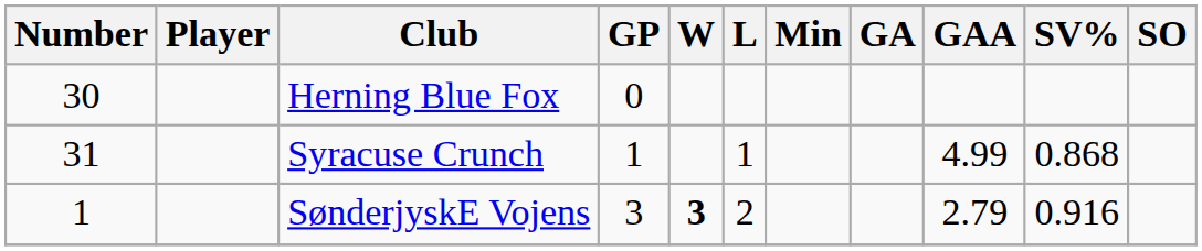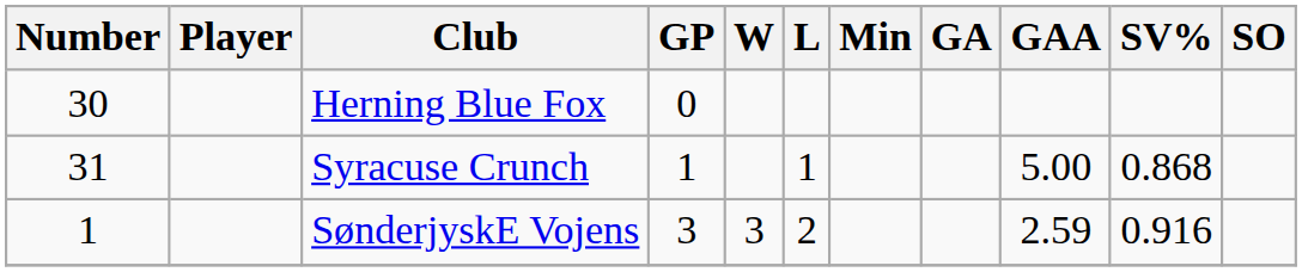 <table class="wikitable sortable" style="text-align: center;">
 <tr>
 <th>Number</th>
 <th>Player</th>
 <th>Club</th>
 <th>GP</th>
 <th>W</th>
 <th>L</th>
 <th>Min</th>
 <th>GA</th>
 <th>GAA</th>
 <th>SV%</th>
 <th>SO</th>
 </tr>
 <tr>
 <td>30</td>
 <td align=left></td>
 <td align=left><a href='#'>Herning Blue Fox</a></td>
 <td>0</td>
 <td></td>
 <td></td>
 <td></td>
 <td></td>
 <td></td>
 <td></td>
 <td></td>
 </tr>
 <tr>
 <td>31</td>
 <td align=left></td>
 <td align=left><a href='#'>Syracuse Crunch</a></td>
 <td>1</td>
 <td></td>
 <td>1</td>
 <td></td>
 <td></td>
-<td>4.99</td>
+<td>5.00</td>
 <td>0.868</td>
 <td></td>
 </tr>
 <tr>
 <td>1</td>
 <td align=left></td>
 <td align=left><a href='#'>SønderjyskE Vojens</a></td>
 <td>3</td>
-<td><strong>3</strong></td>
+<td>3</td>
 <td>2</td>
 <td></td>
 <td></td>
-<td>2.79</td>
+<td>2.59</td>
 <td>0.916</td>
 <td></td>
 </tr>
 <tr>
 </tr>
 </table>
